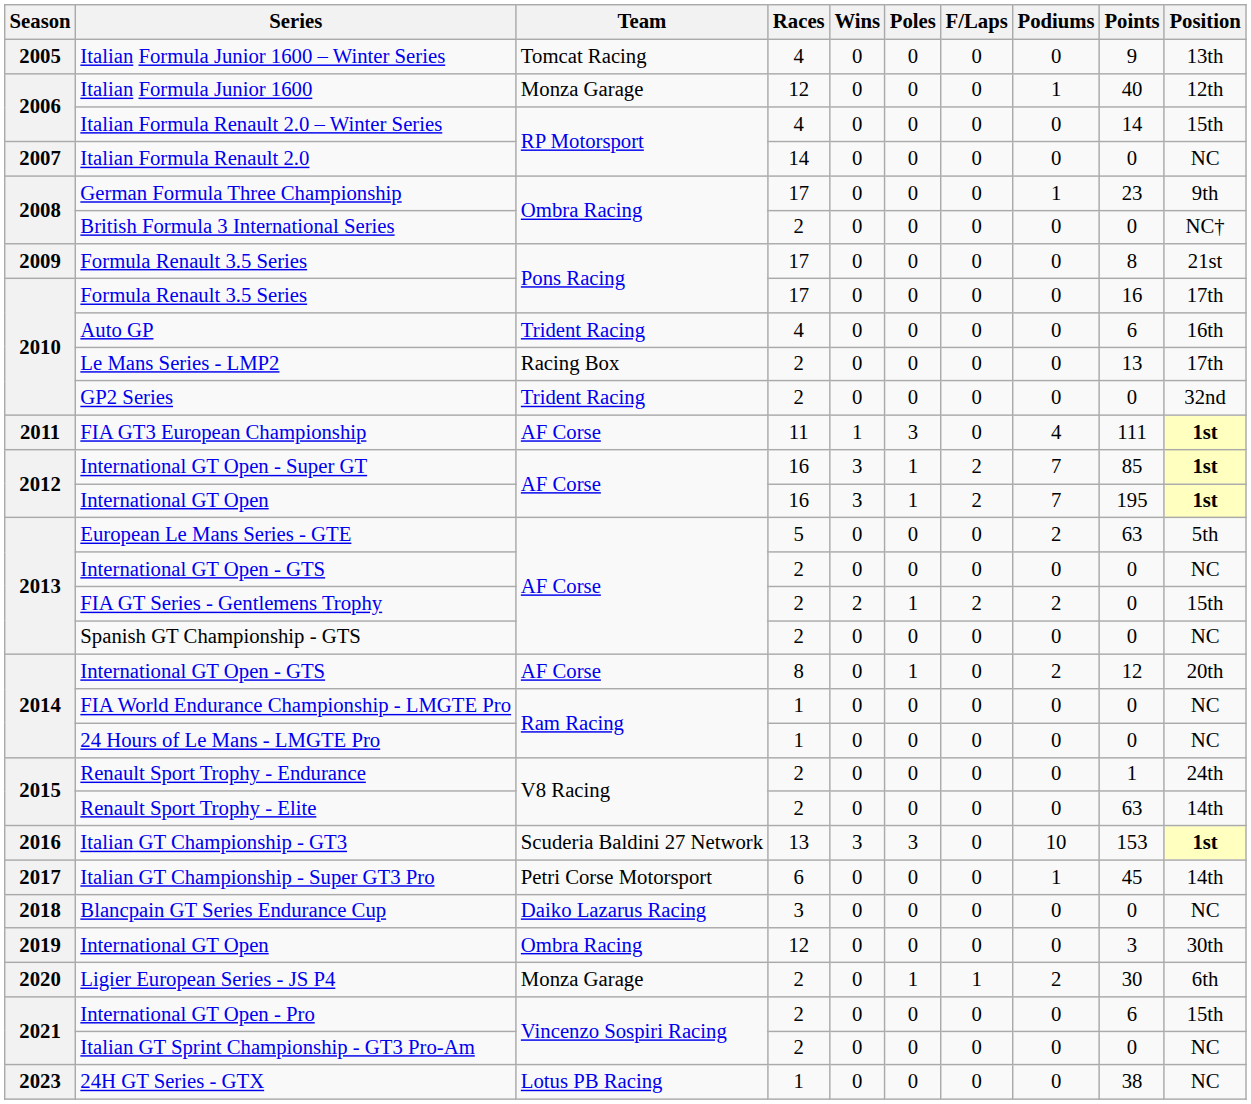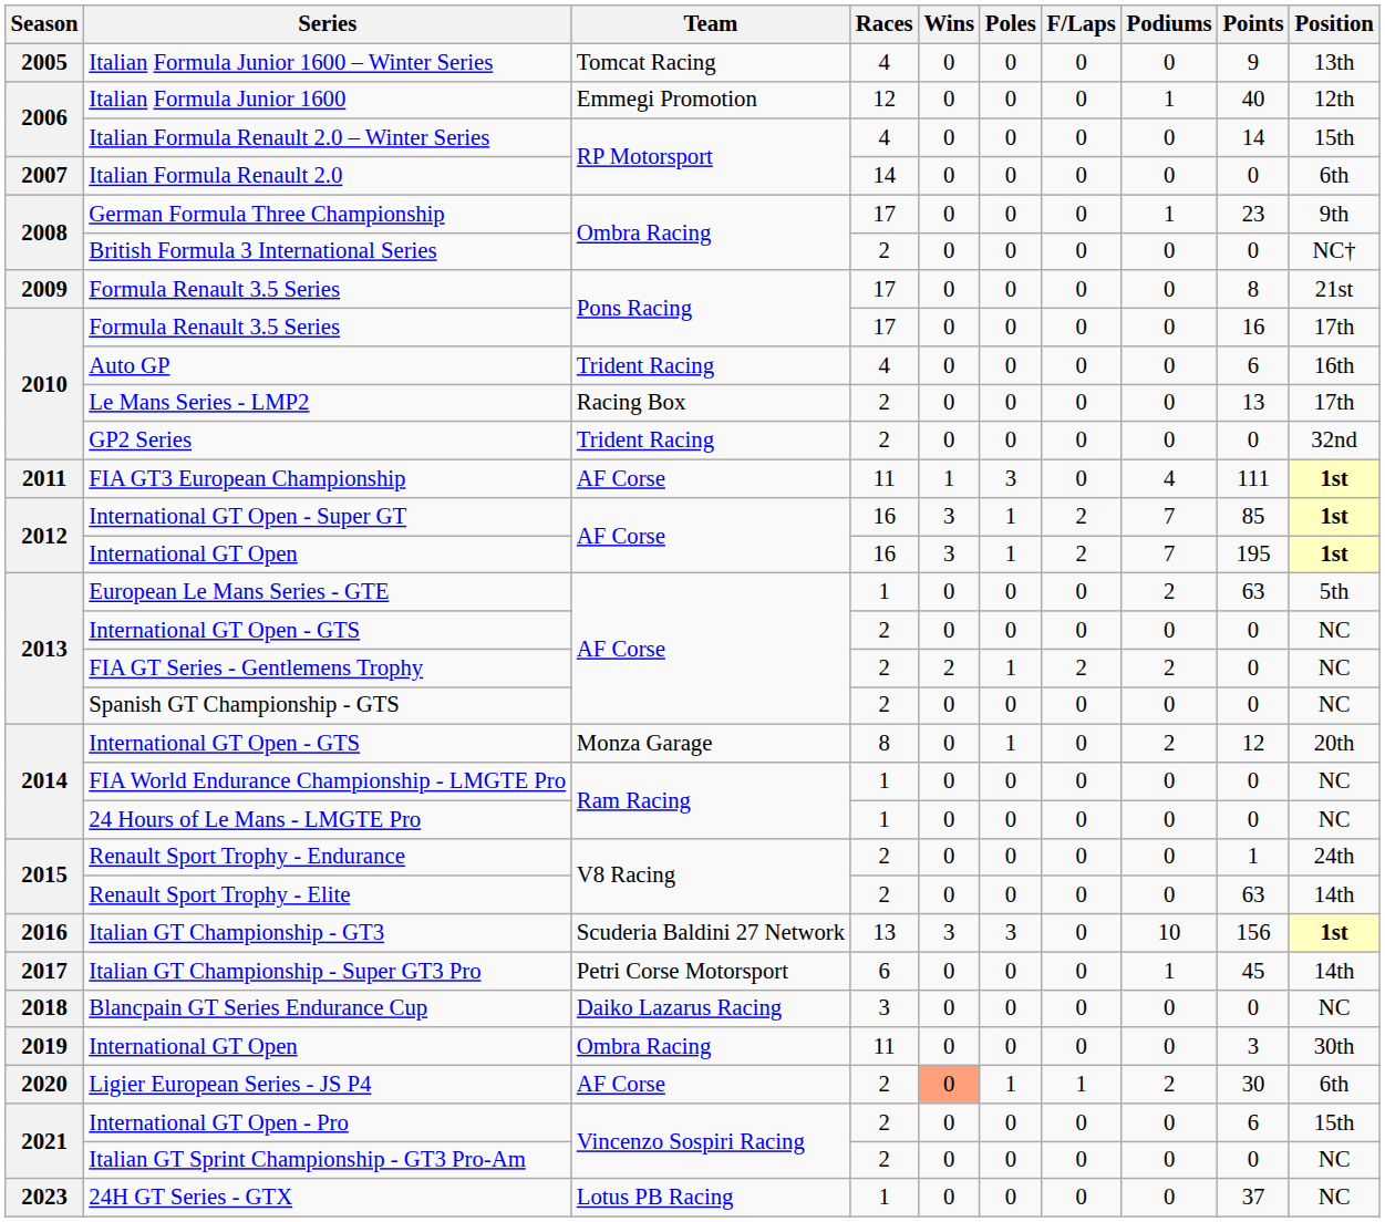 <table class="wikitable" style="font-size: 90%; text-align:center">
 <tr>
 <th>Season</th>
 <th>Series</th>
 <th>Team</th>
 <th>Races</th>
 <th>Wins</th>
 <th>Poles</th>
 <th>F/Laps</th>
 <th>Podiums</th>
 <th>Points</th>
 <th>Position</th>
 </tr>
 <tr>
 <th>2005</th>
 <td align=left><a href='#'>Italian</a> <a href='#'>Formula Junior 1600 – Winter Series</a></td>
 <td align=left>Tomcat Racing</td>
 <td>4</td>
 <td>0</td>
 <td>0</td>
 <td>0</td>
 <td>0</td>
 <td>9</td>
 <td>13th</td>
 </tr>
 <tr>
 <th rowspan=2>2006</th>
 <td align=left><a href='#'>Italian</a> <a href='#'>Formula Junior 1600</a></td>
-<td align="left">Monza Garage</td>
+<td align=left>Emmegi Promotion</td>
 <td>12</td>
 <td>0</td>
 <td>0</td>
 <td>0</td>
 <td>1</td>
 <td>40</td>
 <td>12th</td>
 </tr>
 <tr>
 <td align=left><a href='#'>Italian Formula Renault 2.0 – Winter Series</a></td>
 <td align=left rowspan=2><a href='#'>RP Motorsport</a></td>
 <td>4</td>
 <td>0</td>
 <td>0</td>
 <td>0</td>
 <td>0</td>
 <td>14</td>
 <td>15th</td>
 </tr>
 <tr>
 <th>2007</th>
 <td align=left><a href='#'>Italian Formula Renault 2.0</a></td>
 <td>14</td>
 <td>0</td>
 <td>0</td>
 <td>0</td>
 <td>0</td>
 <td>0</td>
-<td>NC</td>
+<td>6th</td>
 </tr>
 <tr>
 <th rowspan=2>2008</th>
 <td align=left><a href='#'>German Formula Three Championship</a></td>
 <td align=left rowspan=2><a href='#'>Ombra Racing</a></td>
 <td>17</td>
 <td>0</td>
 <td>0</td>
 <td>0</td>
 <td>1</td>
 <td>23</td>
 <td>9th</td>
 </tr>
 <tr>
 <td align=left><a href='#'>British Formula 3 International Series</a></td>
 <td>2</td>
 <td>0</td>
 <td>0</td>
 <td>0</td>
 <td>0</td>
 <td>0</td>
 <td>NC†</td>
 </tr>
 <tr>
 <th>2009</th>
 <td align=left><a href='#'>Formula Renault 3.5 Series</a></td>
 <td align=left rowspan=2><a href='#'>Pons Racing</a></td>
 <td>17</td>
 <td>0</td>
 <td>0</td>
 <td>0</td>
 <td>0</td>
 <td>8</td>
 <td>21st</td>
 </tr>
 <tr>
 <th rowspan=4>2010</th>
 <td align=left><a href='#'>Formula Renault 3.5 Series</a></td>
 <td>17</td>
 <td>0</td>
 <td>0</td>
 <td>0</td>
 <td>0</td>
 <td>16</td>
 <td>17th</td>
 </tr>
 <tr>
 <td align=left><a href='#'>Auto GP</a></td>
 <td align=left><a href='#'>Trident Racing</a></td>
 <td>4</td>
 <td>0</td>
 <td>0</td>
 <td>0</td>
 <td>0</td>
 <td>6</td>
 <td>16th</td>
 </tr>
 <tr>
 <td align=left><a href='#'>Le Mans Series - LMP2</a></td>
 <td align=left>Racing Box</td>
 <td>2</td>
 <td>0</td>
 <td>0</td>
 <td>0</td>
 <td>0</td>
 <td>13</td>
 <td>17th</td>
 </tr>
 <tr>
 <td align=left><a href='#'>GP2 Series</a></td>
 <td align=left><a href='#'>Trident Racing</a></td>
 <td>2</td>
 <td>0</td>
 <td>0</td>
 <td>0</td>
 <td>0</td>
 <td>0</td>
 <td>32nd</td>
 </tr>
 <tr>
 <th>2011</th>
 <td align=left><a href='#'>FIA GT3 European Championship</a></td>
 <td align=left><a href='#'>AF Corse</a></td>
 <td>11</td>
 <td>1</td>
 <td>3</td>
 <td>0</td>
 <td>4</td>
 <td>111</td>
 <td style="background:#FFFFBF;"><strong>1st</strong></td>
 </tr>
 <tr>
 <th rowspan=2>2012</th>
 <td align=left><a href='#'>International GT Open - Super GT</a></td>
 <td rowspan="2" align="left"><a href='#'>AF Corse</a></td>
 <td>16</td>
 <td>3</td>
 <td>1</td>
 <td>2</td>
 <td>7</td>
 <td>85</td>
 <td style="background:#FFFFBF;"><strong>1st</strong></td>
 </tr>
 <tr>
 <td align=left><a href='#'>International GT Open</a></td>
 <td>16</td>
 <td>3</td>
 <td>1</td>
 <td>2</td>
 <td>7</td>
 <td>195</td>
 <td style="background:#FFFFBF;"><strong>1st</strong></td>
 </tr>
 <tr>
 <th rowspan=4>2013</th>
 <td align=left><a href='#'>European Le Mans Series - GTE</a></td>
 <td rowspan="4" align="left"><a href='#'>AF Corse</a></td>
-<td>5</td>
+<td>1</td>
 <td>0</td>
 <td>0</td>
 <td>0</td>
 <td>2</td>
 <td>63</td>
 <td>5th</td>
 </tr>
 <tr>
 <td align=left><a href='#'>International GT Open - GTS</a></td>
 <td>2</td>
 <td>0</td>
 <td>0</td>
 <td>0</td>
 <td>0</td>
 <td>0</td>
 <td>NC</td>
 </tr>
 <tr>
 <td align=left><a href='#'>FIA GT Series - Gentlemens Trophy</a></td>
 <td>2</td>
 <td>2</td>
 <td>1</td>
 <td>2</td>
 <td>2</td>
 <td>0</td>
-<td>15th</td>
+<td>NC</td>
 </tr>
 <tr>
 <td align=left>Spanish GT Championship - GTS</td>
 <td>2</td>
 <td>0</td>
 <td>0</td>
 <td>0</td>
 <td>0</td>
 <td>0</td>
 <td>NC</td>
 </tr>
 <tr>
 <th rowspan="3">2014</th>
 <td align=left><a href='#'>International GT Open - GTS</a></td>
-<td align=left><a href='#'>AF Corse</a></td>
+<td align="left">Monza Garage</td>
 <td>8</td>
 <td>0</td>
 <td>1</td>
 <td>0</td>
 <td>2</td>
 <td>12</td>
 <td>20th</td>
 </tr>
 <tr>
 <td align=left><a href='#'>FIA World Endurance Championship - LMGTE Pro</a></td>
 <td rowspan="2" align="left"><a href='#'>Ram Racing</a></td>
 <td>1</td>
 <td>0</td>
 <td>0</td>
 <td>0</td>
 <td>0</td>
 <td>0</td>
 <td>NC</td>
 </tr>
 <tr>
 <td align=left><a href='#'>24 Hours of Le Mans - LMGTE Pro</a></td>
 <td>1</td>
 <td>0</td>
 <td>0</td>
 <td>0</td>
 <td>0</td>
 <td>0</td>
 <td>NC</td>
 </tr>
 <tr>
 <th rowspan="2">2015</th>
 <td align="left"><a href='#'>Renault Sport Trophy - Endurance</a></td>
 <td rowspan="2" align="left">V8 Racing</td>
 <td>2</td>
 <td>0</td>
 <td>0</td>
 <td>0</td>
 <td>0</td>
 <td>1</td>
 <td>24th</td>
 </tr>
 <tr>
 <td align="left"><a href='#'>Renault Sport Trophy - Elite</a></td>
 <td>2</td>
 <td>0</td>
 <td>0</td>
 <td>0</td>
 <td>0</td>
 <td>63</td>
 <td>14th</td>
 </tr>
 <tr>
 <th>2016</th>
 <td align="left"><a href='#'>Italian GT Championship - GT3</a></td>
 <td align="left">Scuderia Baldini 27 Network</td>
 <td>13</td>
 <td>3</td>
 <td>3</td>
 <td>0</td>
 <td>10</td>
-<td>153</td>
+<td>156</td>
 <td style="background:#FFFFBF;"><strong>1st</strong></td>
 </tr>
 <tr>
 <th>2017</th>
 <td align="left"><a href='#'>Italian GT Championship - Super GT3 Pro</a></td>
 <td align="left">Petri Corse Motorsport</td>
 <td>6</td>
 <td>0</td>
 <td>0</td>
 <td>0</td>
 <td>1</td>
 <td>45</td>
 <td>14th</td>
 </tr>
 <tr>
 <th>2018</th>
 <td align="left"><a href='#'>Blancpain GT Series Endurance Cup</a></td>
 <td align="left"><a href='#'>Daiko Lazarus Racing</a></td>
 <td>3</td>
 <td>0</td>
 <td>0</td>
 <td>0</td>
 <td>0</td>
 <td>0</td>
 <td>NC</td>
 </tr>
 <tr>
 <th>2019</th>
 <td align="left"><a href='#'>International GT Open</a></td>
 <td align="left"><a href='#'>Ombra Racing</a></td>
-<td>12</td>
+<td>11</td>
 <td>0</td>
 <td>0</td>
 <td>0</td>
 <td>0</td>
 <td>3</td>
 <td>30th</td>
 </tr>
 <tr>
 <th>2020</th>
 <td align="left"><a href='#'>Ligier European Series - JS P4</a></td>
-<td align="left">Monza Garage</td>
+<td align=left><a href='#'>AF Corse</a></td>
 <td>2</td>
-<td>0</td>
+<td style="background: lightsalmon;">0</td>
 <td>1</td>
 <td>1</td>
 <td>2</td>
 <td>30</td>
 <td>6th</td>
 </tr>
 <tr>
 <th rowspan="2">2021</th>
 <td align="left"><a href='#'>International GT Open - Pro</a></td>
 <td rowspan="2" align="left"><a href='#'>Vincenzo Sospiri Racing</a></td>
 <td>2</td>
 <td>0</td>
 <td>0</td>
 <td>0</td>
 <td>0</td>
 <td>6</td>
 <td>15th</td>
 </tr>
 <tr>
 <td align="left"><a href='#'>Italian GT Sprint Championship - GT3 Pro-Am</a></td>
 <td>2</td>
 <td>0</td>
 <td>0</td>
 <td>0</td>
 <td>0</td>
 <td>0</td>
 <td>NC</td>
 </tr>
 <tr>
 <th>2023</th>
 <td align="left"><a href='#'>24H GT Series - GTX</a></td>
 <td align="left"><a href='#'>Lotus PB Racing</a></td>
 <td>1</td>
 <td>0</td>
 <td>0</td>
 <td>0</td>
 <td>0</td>
-<td>38</td>
+<td>37</td>
 <td>NC</td>
 </tr>
 </table>
